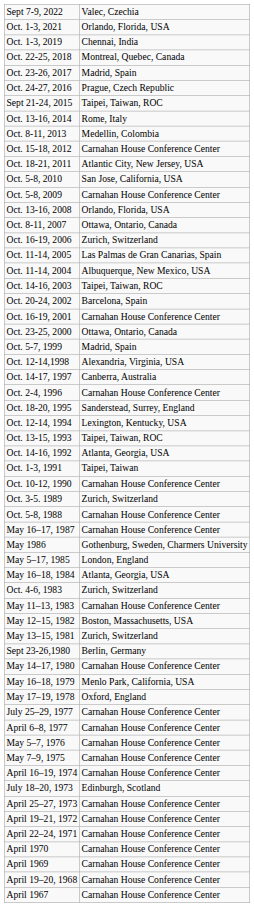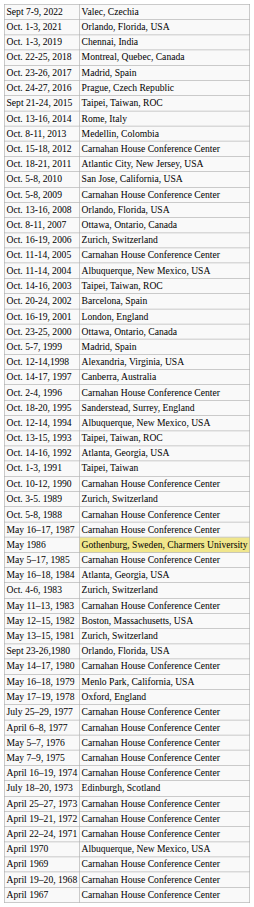 <table class="wikitable">
 <tr>
 <td>Sept 7-9, 2022</td>
 <td>Valec, Czechia</td>
 </tr>
 <tr>
 <td>Oct. 1-3, 2021</td>
 <td>Orlando, Florida, USA</td>
 </tr>
 <tr>
 <td>Oct. 1-3, 2019</td>
 <td>Chennai, India</td>
 </tr>
 <tr>
 <td>Oct. 22-25, 2018</td>
 <td>Montreal, Quebec, Canada</td>
 </tr>
 <tr>
 <td>Oct. 23-26, 2017</td>
 <td>Madrid, Spain</td>
 </tr>
 <tr>
 <td>Oct. 24-27, 2016</td>
 <td>Prague, Czech Republic</td>
 </tr>
 <tr>
 <td>Sept 21-24, 2015</td>
 <td>Taipei, Taiwan, ROC</td>
 </tr>
 <tr>
 <td>Oct. 13-16, 2014</td>
 <td>Rome, Italy</td>
 </tr>
 <tr>
 <td>Oct. 8-11, 2013</td>
 <td>Medellin, Colombia</td>
 </tr>
 <tr>
 <td>Oct. 15-18, 2012</td>
 <td>Carnahan House Conference Center</td>
 </tr>
 <tr>
 <td>Oct. 18-21, 2011</td>
 <td>Atlantic City, New Jersey, USA</td>
 </tr>
 <tr>
 <td>Oct. 5-8, 2010</td>
 <td>San Jose, California, USA</td>
 </tr>
 <tr>
 <td>Oct. 5-8, 2009</td>
 <td>Carnahan House Conference Center</td>
 </tr>
 <tr>
 <td>Oct. 13-16, 2008</td>
 <td>Orlando, Florida, USA</td>
 </tr>
 <tr>
 <td>Oct. 8-11, 2007</td>
 <td>Ottawa, Ontario, Canada</td>
 </tr>
 <tr>
 <td>Oct. 16-19, 2006</td>
 <td>Zurich, Switzerland</td>
 </tr>
 <tr>
 <td>Oct. 11-14, 2005</td>
-<td>Las Palmas de Gran Canarias, Spain</td>
+<td>Carnahan House Conference Center</td>
 </tr>
 <tr>
 <td>Oct. 11-14, 2004</td>
 <td>Albuquerque, New Mexico, USA</td>
 </tr>
 <tr>
 <td>Oct. 14-16, 2003</td>
 <td>Taipei, Taiwan, ROC</td>
 </tr>
 <tr>
 <td>Oct. 20-24, 2002</td>
 <td>Barcelona, Spain</td>
 </tr>
 <tr>
 <td>Oct. 16-19, 2001</td>
-<td>Carnahan House Conference Center</td>
+<td>London, England</td>
 </tr>
 <tr>
 <td>Oct. 23-25, 2000</td>
 <td>Ottawa, Ontario, Canada</td>
 </tr>
 <tr>
 <td>Oct. 5-7, 1999</td>
 <td>Madrid, Spain</td>
 </tr>
 <tr>
 <td>Oct. 12-14,1998</td>
 <td>Alexandria, Virginia, USA</td>
 </tr>
 <tr>
 <td>Oct. 14-17, 1997</td>
 <td>Canberra, Australia</td>
 </tr>
 <tr>
 <td>Oct. 2-4, 1996</td>
 <td>Carnahan House Conference Center</td>
 </tr>
 <tr>
 <td>Oct. 18-20, 1995</td>
 <td>Sanderstead, Surrey, England</td>
 </tr>
 <tr>
 <td>Oct. 12-14, 1994</td>
-<td>Lexington, Kentucky, USA</td>
+<td>Albuquerque, New Mexico, USA</td>
 </tr>
 <tr>
 <td>Oct. 13-15, 1993</td>
 <td>Taipei, Taiwan, ROC</td>
 </tr>
 <tr>
 <td>Oct. 14-16, 1992</td>
 <td>Atlanta, Georgia, USA</td>
 </tr>
 <tr>
 <td>Oct. 1-3, 1991</td>
 <td>Taipei, Taiwan</td>
 </tr>
 <tr>
 <td>Oct. 10-12, 1990</td>
 <td>Carnahan House Conference Center</td>
 </tr>
 <tr>
 <td>Oct. 3-5. 1989</td>
 <td>Zurich, Switzerland</td>
 </tr>
 <tr>
 <td>Oct. 5-8, 1988</td>
 <td>Carnahan House Conference Center</td>
 </tr>
 <tr>
 <td>May 16–17, 1987</td>
 <td>Carnahan House Conference Center</td>
 </tr>
 <tr>
 <td>May 1986</td>
-<td>Gothenburg, Sweden, Charmers University</td>
+<td style="background: khaki;">Gothenburg, Sweden, Charmers University</td>
 </tr>
 <tr>
 <td>May 5–17, 1985</td>
-<td>London, England</td>
+<td>Carnahan House Conference Center</td>
 </tr>
 <tr>
 <td>May 16–18, 1984</td>
 <td>Atlanta, Georgia, USA</td>
 </tr>
 <tr>
 <td>Oct. 4-6, 1983</td>
 <td>Zurich, Switzerland</td>
 </tr>
 <tr>
 <td>May 11–13, 1983</td>
 <td>Carnahan House Conference Center</td>
 </tr>
 <tr>
 <td>May 12–15, 1982</td>
 <td>Boston, Massachusetts, USA</td>
 </tr>
 <tr>
 <td>May 13–15, 1981</td>
 <td>Zurich, Switzerland</td>
 </tr>
 <tr>
 <td>Sept 23-26,1980</td>
-<td>Berlin, Germany</td>
+<td>Orlando, Florida, USA</td>
 </tr>
 <tr>
 <td>May 14–17, 1980</td>
 <td>Carnahan House Conference Center</td>
 </tr>
 <tr>
 <td>May 16–18, 1979</td>
 <td>Menlo Park, California, USA</td>
 </tr>
 <tr>
 <td>May 17–19, 1978</td>
 <td>Oxford, England</td>
 </tr>
 <tr>
 <td>July 25–29, 1977</td>
 <td>Carnahan House Conference Center</td>
 </tr>
 <tr>
 <td>April 6–8, 1977</td>
 <td>Carnahan House Conference Center</td>
 </tr>
 <tr>
 <td>May 5–7, 1976</td>
 <td>Carnahan House Conference Center</td>
 </tr>
 <tr>
 <td>May 7–9, 1975</td>
 <td>Carnahan House Conference Center</td>
 </tr>
 <tr>
 <td>April 16–19, 1974</td>
 <td>Carnahan House Conference Center</td>
 </tr>
 <tr>
 <td>July 18–20, 1973</td>
 <td>Edinburgh, Scotland</td>
 </tr>
 <tr>
 <td>April 25–27, 1973</td>
 <td>Carnahan House Conference Center</td>
 </tr>
 <tr>
 <td>April 19–21, 1972</td>
 <td>Carnahan House Conference Center</td>
 </tr>
 <tr>
 <td>April 22–24, 1971</td>
 <td>Carnahan House Conference Center</td>
 </tr>
 <tr>
 <td>April 1970</td>
-<td>Carnahan House Conference Center</td>
+<td>Albuquerque, New Mexico, USA</td>
 </tr>
 <tr>
 <td>April 1969</td>
 <td>Carnahan House Conference Center</td>
 </tr>
 <tr>
 <td>April 19–20, 1968</td>
 <td>Carnahan House Conference Center</td>
 </tr>
 <tr>
 <td>April 1967</td>
 <td>Carnahan House Conference Center</td>
 </tr>
 </table>
